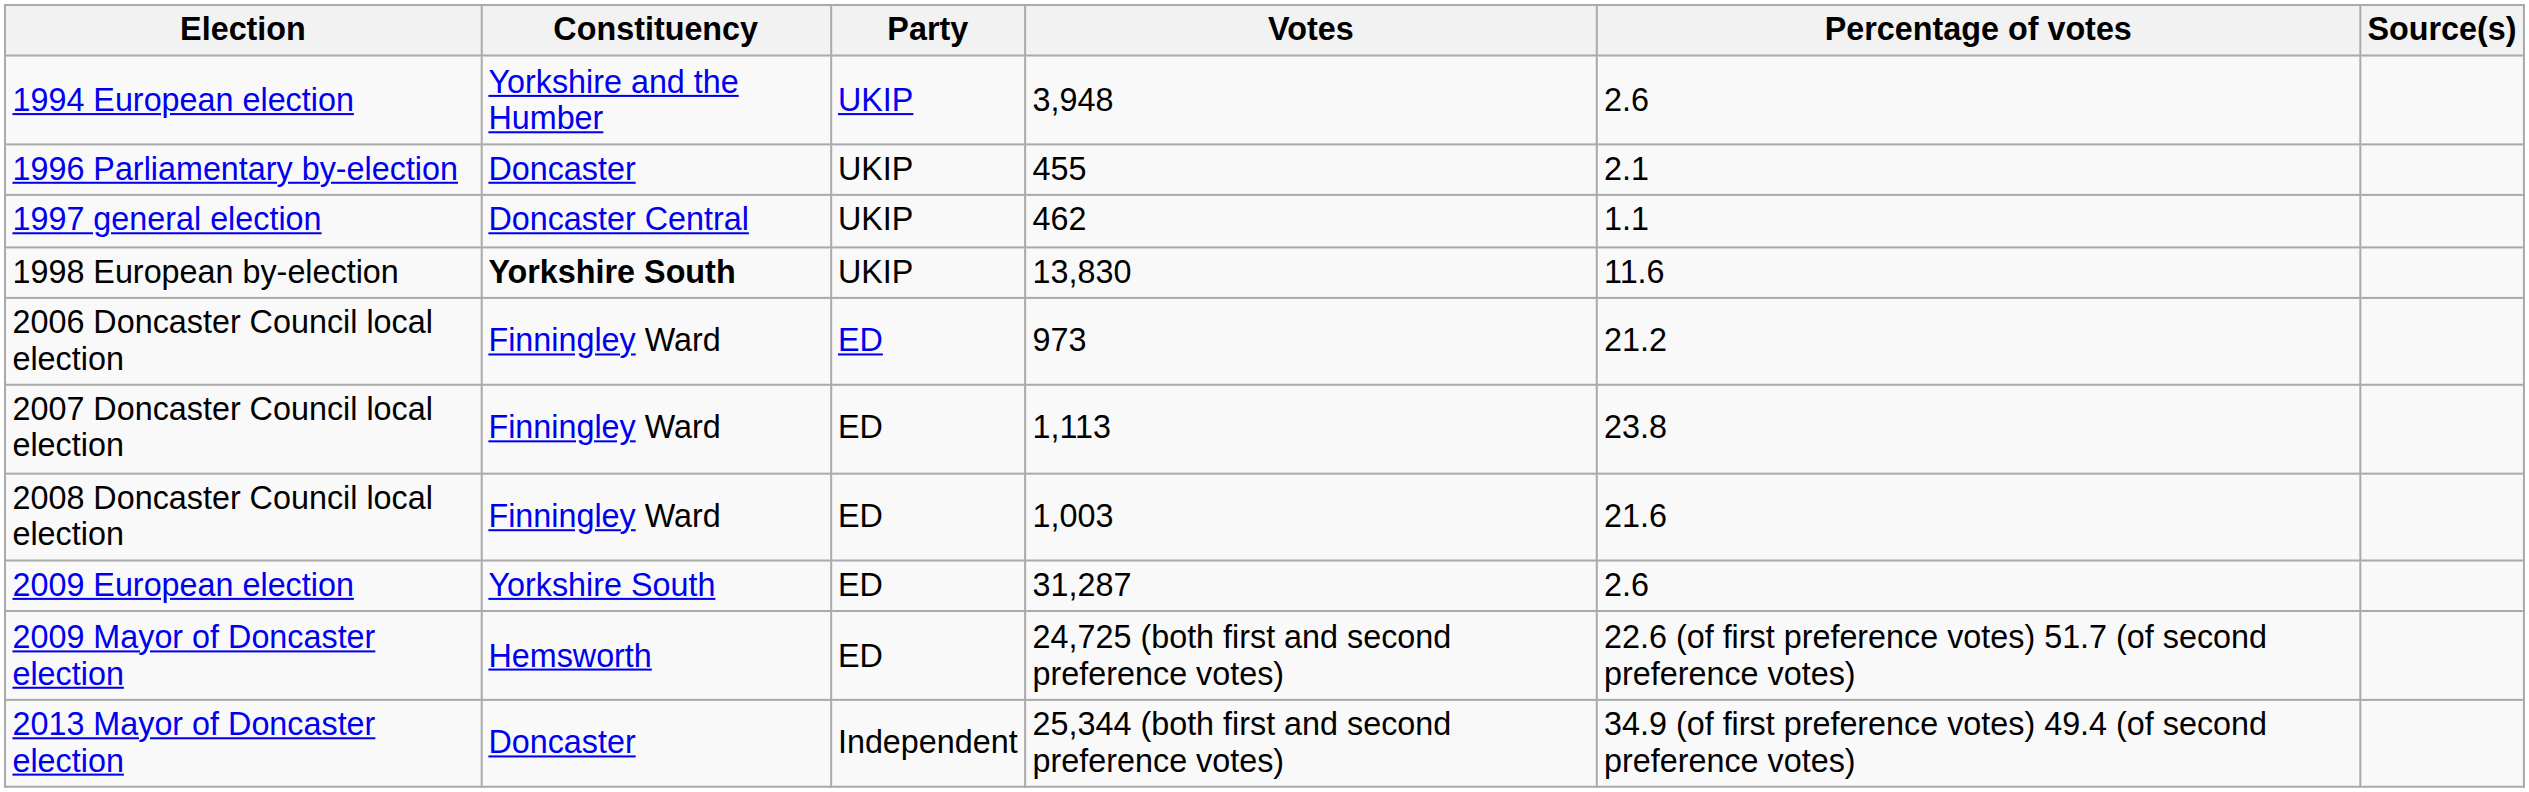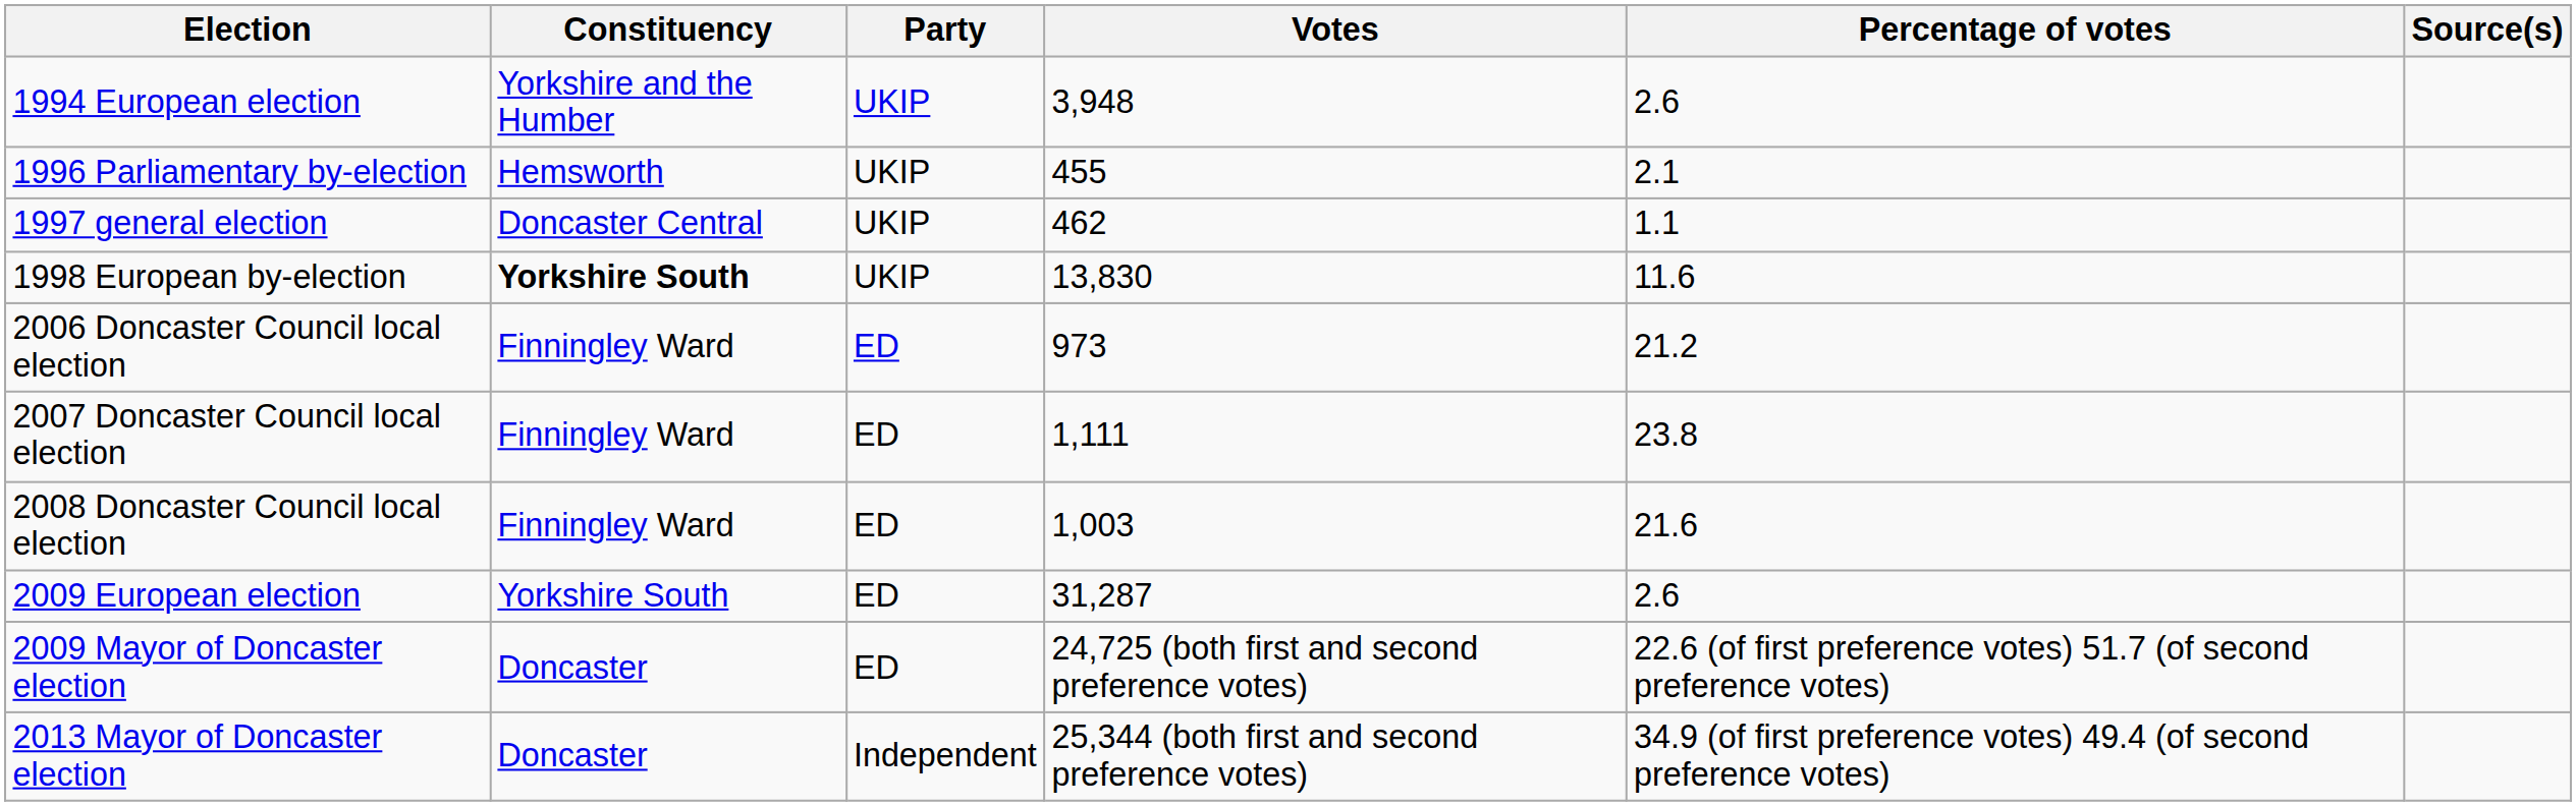 <table class="wikitable">
 <tr>
 <th>Election</th>
 <th>Constituency</th>
 <th>Party</th>
 <th>Votes</th>
 <th>Percentage of votes</th>
 <th>Source(s)</th>
 </tr>
 <tr>
 <td><a href='#'>1994 European election</a></td>
 <td><a href='#'>Yorkshire and the Humber</a></td>
 <td><a href='#'>UKIP</a></td>
 <td>3,948</td>
 <td>2.6</td>
 <td></td>
 </tr>
 <tr>
 <td><a href='#'>1996 Parliamentary by-election</a></td>
-<td><a href='#'>Doncaster</a></td>
+<td><a href='#'>Hemsworth</a></td>
 <td>UKIP</td>
 <td>455</td>
 <td>2.1</td>
 <td></td>
 </tr>
 <tr>
 <td><a href='#'>1997 general election</a></td>
 <td><a href='#'>Doncaster Central</a></td>
 <td>UKIP</td>
 <td>462</td>
 <td>1.1</td>
 <td></td>
 </tr>
 <tr>
 <td>1998 European by-election</td>
 <td><strong>Yorkshire South</strong></td>
 <td>UKIP</td>
 <td>13,830</td>
 <td>11.6</td>
 <td></td>
 </tr>
 <tr>
 <td>2006 Doncaster Council local election</td>
 <td><a href='#'>Finningley</a> Ward</td>
 <td><a href='#'>ED</a></td>
 <td>973</td>
 <td>21.2</td>
 <td></td>
 </tr>
 <tr>
 <td>2007 Doncaster Council local election</td>
 <td><a href='#'>Finningley</a> Ward</td>
 <td>ED</td>
-<td>1,113</td>
+<td>1,111</td>
 <td>23.8</td>
 <td></td>
 </tr>
 <tr>
 <td>2008 Doncaster Council local election</td>
 <td><a href='#'>Finningley</a> Ward</td>
 <td>ED</td>
 <td>1,003</td>
 <td>21.6</td>
 <td></td>
 </tr>
 <tr>
 <td><a href='#'>2009 European election</a></td>
 <td><a href='#'>Yorkshire South</a></td>
 <td>ED</td>
 <td>31,287</td>
 <td>2.6</td>
 <td></td>
 </tr>
 <tr>
 <td><a href='#'>2009 Mayor of Doncaster election</a></td>
-<td><a href='#'>Hemsworth</a></td>
+<td><a href='#'>Doncaster</a></td>
 <td>ED</td>
 <td>24,725 (both first and second preference votes)</td>
 <td>22.6 (of first preference votes) 51.7 (of second preference votes)</td>
 <td></td>
 </tr>
 <tr>
 <td><a href='#'>2013 Mayor of Doncaster election</a></td>
 <td><a href='#'>Doncaster</a></td>
 <td>Independent</td>
 <td>25,344 (both first and second preference votes)</td>
 <td>34.9 (of first preference votes) 49.4 (of second preference votes)</td>
 <td></td>
 </tr>
 </table>
